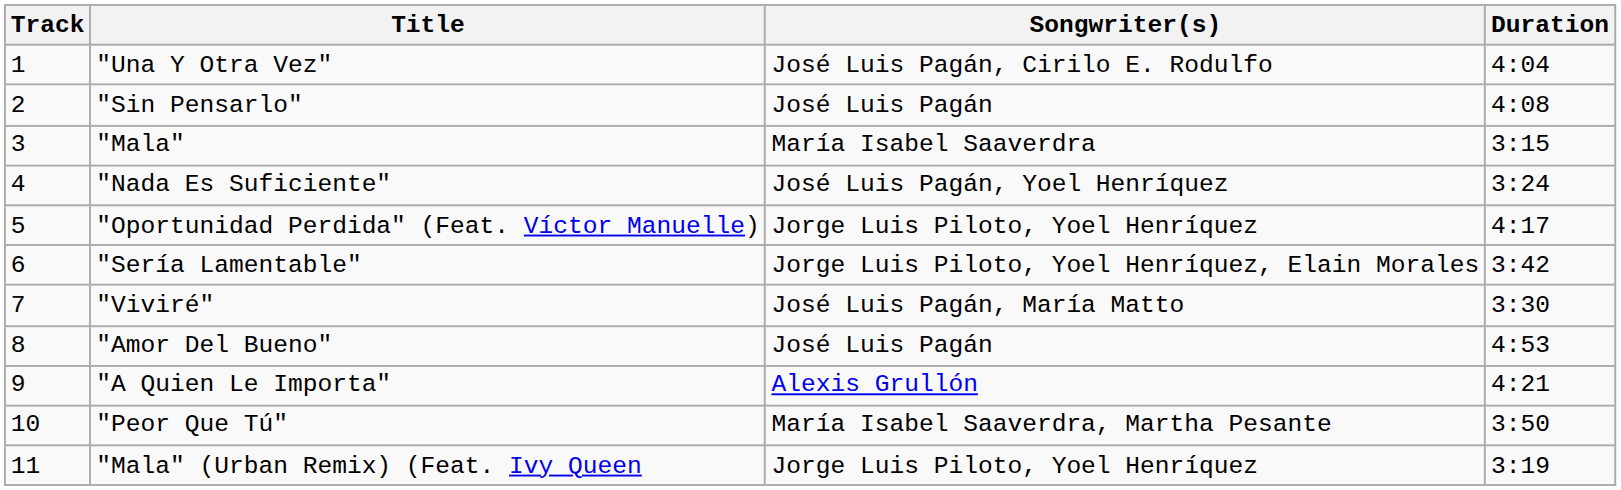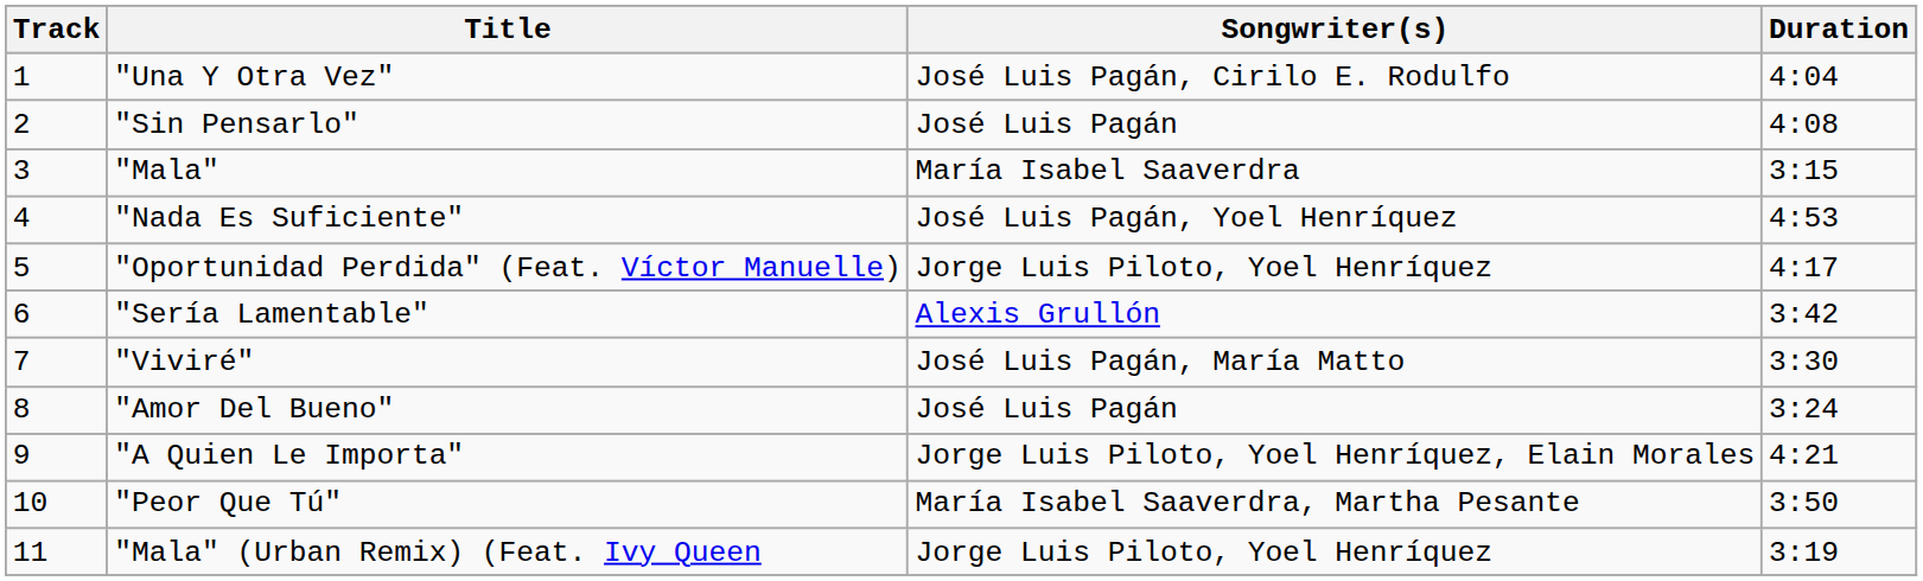 <table class="wikitable">
 <tr style="background:#ccc; text-align:center;">
 <th>Track</th>
 <th>Title</th>
 <th>Songwriter(s)</th>
 <th>Duration</th>
 </tr>
 <tr>
 <td>1</td>
 <td>"Una Y Otra Vez"</td>
 <td>José Luis Pagán, Cirilo E. Rodulfo</td>
 <td>4:04</td>
 </tr>
 <tr>
 <td>2</td>
 <td>"Sin Pensarlo"</td>
 <td>José Luis Pagán</td>
 <td>4:08</td>
 </tr>
 <tr>
 <td>3</td>
 <td>"Mala"</td>
 <td>María Isabel Saaverdra</td>
 <td>3:15</td>
 </tr>
 <tr>
 <td>4</td>
 <td>"Nada Es Suficiente"</td>
 <td>José Luis Pagán, Yoel Henríquez</td>
-<td>3:24</td>
+<td>4:53</td>
 </tr>
 <tr>
 <td>5</td>
 <td>"Oportunidad Perdida" (Feat. <a href='#'>Víctor Manuelle</a>)</td>
 <td>Jorge Luis Piloto, Yoel Henríquez</td>
 <td>4:17</td>
 </tr>
 <tr>
 <td>6</td>
 <td>"Sería Lamentable"</td>
-<td>Jorge Luis Piloto, Yoel Henríquez, Elain Morales</td>
+<td><a href='#'>Alexis Grullón</a></td>
 <td>3:42</td>
 </tr>
 <tr>
 <td>7</td>
 <td>"Viviré"</td>
 <td>José Luis Pagán, María Matto</td>
 <td>3:30</td>
 </tr>
 <tr>
 <td>8</td>
 <td>"Amor Del Bueno"</td>
 <td>José Luis Pagán</td>
-<td>4:53</td>
+<td>3:24</td>
 </tr>
 <tr>
 <td>9</td>
 <td>"A Quien Le Importa"</td>
-<td><a href='#'>Alexis Grullón</a></td>
+<td>Jorge Luis Piloto, Yoel Henríquez, Elain Morales</td>
 <td>4:21</td>
 </tr>
 <tr>
 <td>10</td>
 <td>"Peor Que Tú"</td>
 <td>María Isabel Saaverdra, Martha Pesante</td>
 <td>3:50</td>
 </tr>
 <tr>
 <td>11</td>
 <td>"Mala" (Urban Remix) (Feat. <a href='#'>Ivy Queen</a></td>
 <td>Jorge Luis Piloto, Yoel Henríquez</td>
 <td>3:19</td>
 </tr>
 </table>
